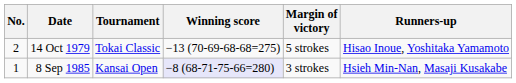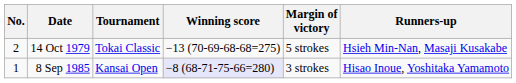 <table class="wikitable" style="font-size:95%;">
 <tr>
 <th>No.</th>
 <th>Date</th>
 <th>Tournament</th>
 <th>Winning score</th>
 <th>Margin of<br>victory</th>
 <th>Runners-up</th>
 </tr>
 <tr>
 <td align=center>2</td>
 <td align=right>14 Oct <a href='#'>1979</a></td>
 <td><a href='#'>Tokai Classic</a></td>
 <td>−13 (70-69-68-68=275)</td>
 <td>5 strokes</td>
-<td> <a href='#'>Hisao Inoue</a>,  <a href='#'>Yoshitaka Yamamoto</a></td>
+<td> <a href='#'>Hsieh Min-Nan</a>,  <a href='#'>Masaji Kusakabe</a></td>
 </tr>
 <tr>
 <td align=center>1</td>
 <td align=right>8 Sep <a href='#'>1985</a></td>
 <td><a href='#'>Kansai Open</a></td>
 <td style="background: lavender;">−8 (68-71-75-66=280)</td>
 <td>3 strokes</td>
-<td> <a href='#'>Hsieh Min-Nan</a>,  <a href='#'>Masaji Kusakabe</a></td>
+<td> <a href='#'>Hisao Inoue</a>,  <a href='#'>Yoshitaka Yamamoto</a></td>
 </tr>
 </table>
